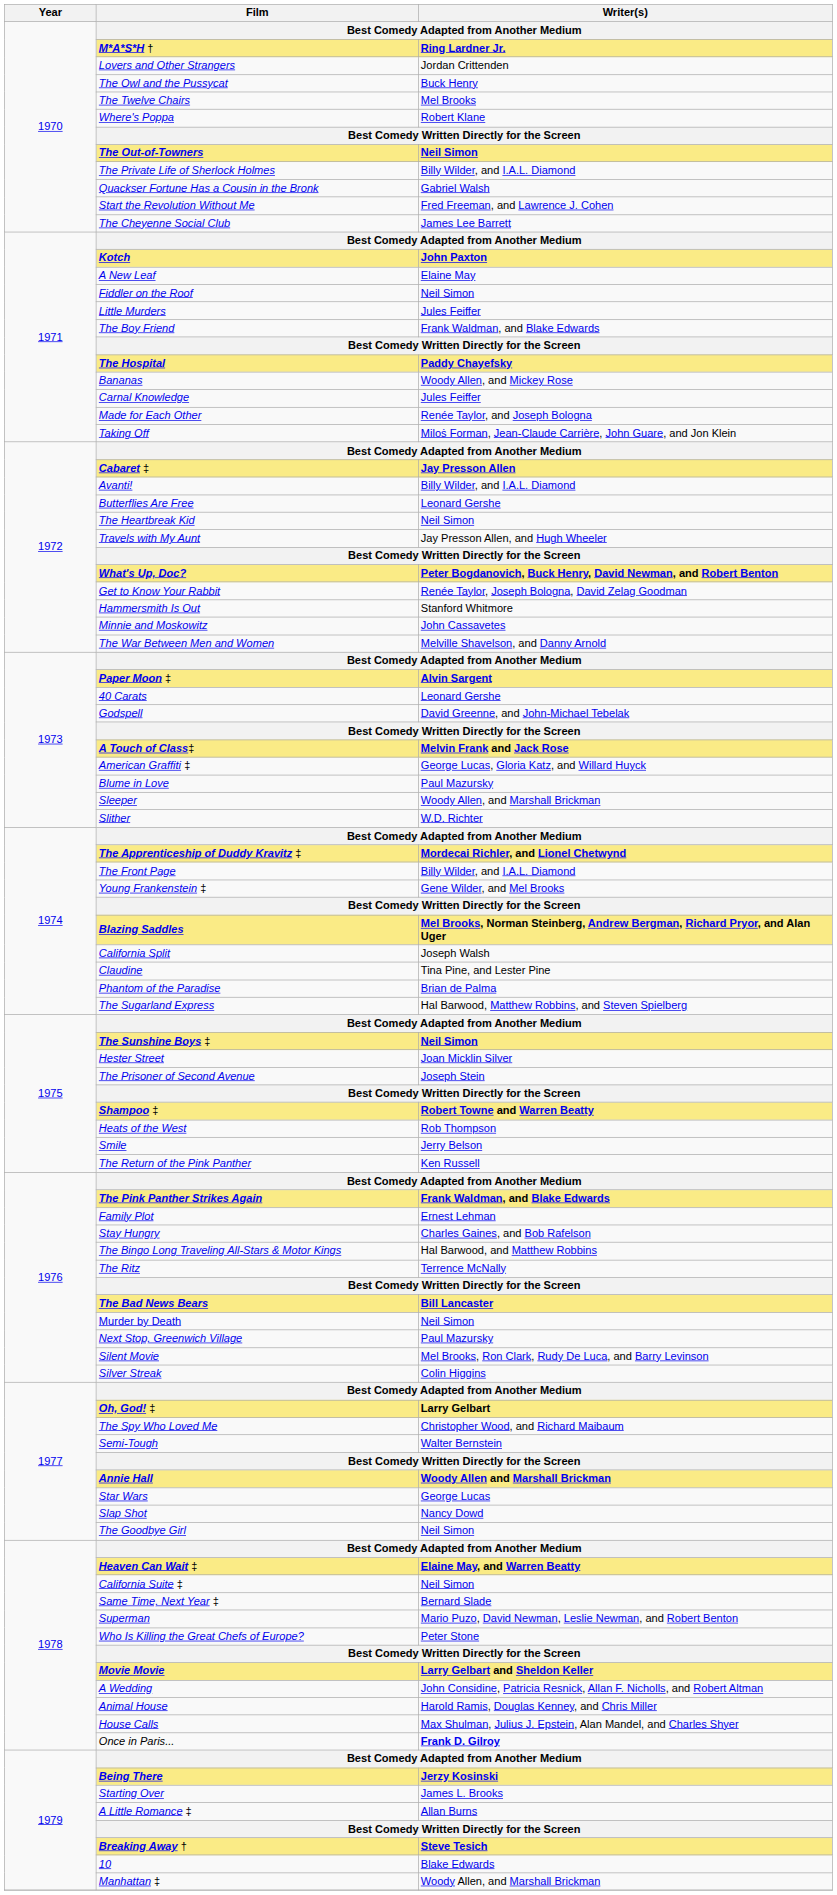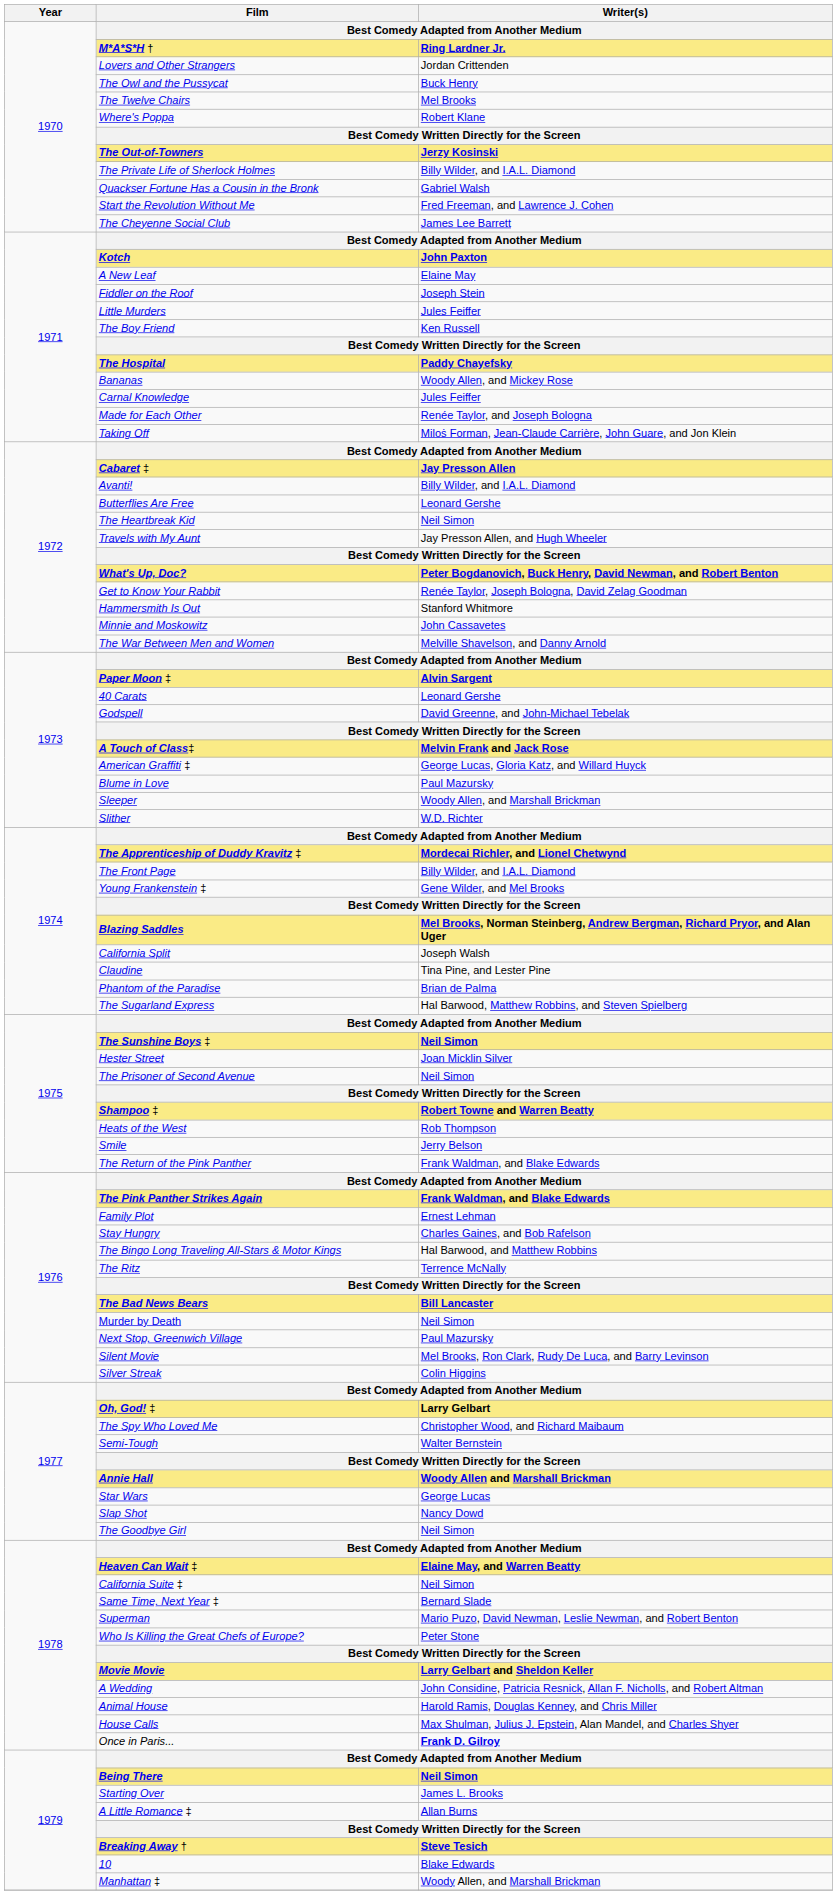 <table class="wikitable" width="95%" cellpadding="5">
 <tr>
 <th width="10%">Year</th>
 <th width="35%">Film</th>
 <th width="45%">Writer(s)</th>
 </tr>
 <tr>
 <td rowspan="12" style="text-align:center;"><a href='#'>1970</a><br></td>
 <th colspan="2">Best Comedy Adapted from Another Medium</th>
 </tr>
 <tr>
 <td style="background:#FAEB86"><strong><em><a href='#'>M*A*S*H</a></em></strong> †</td>
 <td style="background:#FAEB86"><strong><a href='#'>Ring Lardner Jr.</a></strong></td>
 </tr>
 <tr>
 <td><em><a href='#'>Lovers and Other Strangers</a></em></td>
 <td>Jordan Crittenden</td>
 </tr>
 <tr>
 <td><em><a href='#'>The Owl and the Pussycat</a></em></td>
 <td><a href='#'>Buck Henry</a></td>
 </tr>
 <tr>
 <td><em><a href='#'>The Twelve Chairs</a></em></td>
 <td><a href='#'>Mel Brooks</a></td>
 </tr>
 <tr>
 <td><em><a href='#'>Where's Poppa</a></em></td>
 <td><a href='#'>Robert Klane</a></td>
 </tr>
 <tr>
 <th colspan="2">Best Comedy Written Directly for the Screen</th>
 </tr>
 <tr>
 <td style="background:#FAEB86"><strong><em><a href='#'>The Out-of-Towners</a></em></strong></td>
-<td style="background:#FAEB86"><strong><a href='#'>Neil Simon</a></strong></td>
+<td style="background:#FAEB86"><strong><a href='#'>Jerzy Kosinski</a></strong></td>
 </tr>
 <tr>
 <td><em><a href='#'>The Private Life of Sherlock Holmes</a></em></td>
 <td><a href='#'>Billy Wilder</a>, and <a href='#'>I.A.L. Diamond</a></td>
 </tr>
 <tr>
 <td><em><a href='#'>Quackser Fortune Has a Cousin in the Bronk</a></em></td>
 <td><a href='#'>Gabriel Walsh</a></td>
 </tr>
 <tr>
 <td><em><a href='#'>Start the Revolution Without Me</a></em></td>
 <td><a href='#'>Fred Freeman</a>, and <a href='#'>Lawrence J. Cohen</a></td>
 </tr>
 <tr>
 <td><em><a href='#'>The Cheyenne Social Club</a></em></td>
 <td><a href='#'>James Lee Barrett</a></td>
 </tr>
 <tr>
 <td rowspan="12" style="text-align:center;"><a href='#'>1971</a><br></td>
 <th colspan="2">Best Comedy Adapted from Another Medium</th>
 </tr>
 <tr>
 <td style="background:#FAEB86"><strong><em><a href='#'>Kotch</a></em></strong></td>
 <td style="background:#FAEB86"><strong><a href='#'>John Paxton</a></strong></td>
 </tr>
 <tr>
 <td><em><a href='#'>A New Leaf</a></em></td>
 <td><a href='#'>Elaine May</a></td>
 </tr>
 <tr>
 <td><em><a href='#'>Fiddler on the Roof</a></em></td>
-<td><a href='#'>Neil Simon</a></td>
+<td><a href='#'>Joseph Stein</a></td>
 </tr>
 <tr>
 <td><em><a href='#'>Little Murders</a></em></td>
 <td><a href='#'>Jules Feiffer</a></td>
 </tr>
 <tr>
 <td><em><a href='#'>The Boy Friend</a></em></td>
-<td><a href='#'>Frank Waldman</a>, and <a href='#'>Blake Edwards</a></td>
+<td><a href='#'>Ken Russell</a></td>
 </tr>
 <tr>
 <th colspan="2">Best Comedy Written Directly for the Screen</th>
 </tr>
 <tr>
 <td style="background:#FAEB86"><strong><em><a href='#'>The Hospital</a></em></strong></td>
 <td style="background:#FAEB86"><strong><a href='#'>Paddy Chayefsky</a></strong></td>
 </tr>
 <tr>
 <td><em><a href='#'>Bananas</a></em></td>
 <td><a href='#'>Woody Allen</a>, and <a href='#'>Mickey Rose</a></td>
 </tr>
 <tr>
 <td><em><a href='#'>Carnal Knowledge</a></em></td>
 <td><a href='#'>Jules Feiffer</a></td>
 </tr>
 <tr>
 <td><em><a href='#'>Made for Each Other</a></em></td>
 <td><a href='#'>Renée Taylor</a>, and <a href='#'>Joseph Bologna</a></td>
 </tr>
 <tr>
 <td><em><a href='#'>Taking Off</a></em></td>
 <td><a href='#'>Miloṡ Forman</a>, <a href='#'>Jean-Claude Carrière</a>, <a href='#'>John Guare</a>, and Jon Klein</td>
 </tr>
 <tr>
 <td rowspan="12" style="text-align:center;"><a href='#'>1972</a><br></td>
 <th colspan="2">Best Comedy Adapted from Another Medium</th>
 </tr>
 <tr>
 <td style="background:#FAEB86"><strong><em><a href='#'>Cabaret</a></em></strong> ‡</td>
 <td style="background:#FAEB86"><strong><a href='#'>Jay Presson Allen</a></strong></td>
 </tr>
 <tr>
 <td><em><a href='#'>Avanti!</a></em></td>
 <td><a href='#'>Billy Wilder</a>, and <a href='#'>I.A.L. Diamond</a></td>
 </tr>
 <tr>
 <td><em><a href='#'>Butterflies Are Free</a></em></td>
 <td><a href='#'>Leonard Gershe</a></td>
 </tr>
 <tr>
 <td><em><a href='#'>The Heartbreak Kid</a></em></td>
 <td><a href='#'>Neil Simon</a></td>
 </tr>
 <tr>
 <td><em><a href='#'>Travels with My Aunt</a></em></td>
 <td>Jay Presson Allen, and <a href='#'>Hugh Wheeler</a></td>
 </tr>
 <tr>
 <th colspan="2">Best Comedy Written Directly for the Screen</th>
 </tr>
 <tr>
 <td style="background:#FAEB86"><em><a href='#'><strong>What's Up, Doc?</strong></a></em></td>
 <td style="background:#FAEB86"><strong><a href='#'>Peter Bogdanovich</a>, <a href='#'>Buck Henry</a>, <a href='#'>David Newman</a>, and <a href='#'>Robert Benton</a></strong></td>
 </tr>
 <tr>
 <td><em><a href='#'>Get to Know Your Rabbit</a></em></td>
 <td><a href='#'>Renée Taylor</a>, <a href='#'>Joseph Bologna</a>, <a href='#'>David Zelag Goodman</a></td>
 </tr>
 <tr>
 <td><em><a href='#'>Hammersmith Is Out</a></em></td>
 <td>Stanford Whitmore</td>
 </tr>
 <tr>
 <td><em><a href='#'>Minnie and Moskowitz</a></em></td>
 <td><a href='#'>John Cassavetes</a></td>
 </tr>
 <tr>
 <td><em><a href='#'>The War Between Men and Women</a></em></td>
 <td><a href='#'>Melville Shavelson</a>, and <a href='#'>Danny Arnold</a></td>
 </tr>
 <tr>
 <td rowspan="10" style="text-align:center;"><a href='#'>1973</a><br></td>
 <th colspan="2">Best Comedy Adapted from Another Medium</th>
 </tr>
 <tr>
 <td style="background:#FAEB86"><strong><em><a href='#'>Paper Moon</a></em></strong> ‡</td>
 <td style="background:#FAEB86"><strong><a href='#'>Alvin Sargent</a></strong></td>
 </tr>
 <tr>
 <td><em><a href='#'>40 Carats</a></em></td>
 <td><a href='#'>Leonard Gershe</a></td>
 </tr>
 <tr>
 <td><em><a href='#'>Godspell</a></em></td>
 <td><a href='#'>David Greenne</a>, and <a href='#'>John-Michael Tebelak</a></td>
 </tr>
 <tr>
 <th colspan="2">Best Comedy Written Directly for the Screen</th>
 </tr>
 <tr>
 <td style="background:#FAEB86"><strong><em><a href='#'>A Touch of Class</a></em></strong>‡</td>
 <td style="background:#FAEB86"><strong><a href='#'>Melvin Frank</a> and <a href='#'>Jack Rose</a></strong></td>
 </tr>
 <tr>
 <td><em><a href='#'>American Graffiti</a></em> ‡</td>
 <td><a href='#'>George Lucas</a>, <a href='#'>Gloria Katz</a>, and <a href='#'>Willard Huyck</a></td>
 </tr>
 <tr>
 <td><em><a href='#'>Blume in Love</a></em></td>
 <td><a href='#'>Paul Mazursky</a></td>
 </tr>
 <tr>
 <td><em><a href='#'>Sleeper</a></em></td>
 <td><a href='#'>Woody Allen</a>, and <a href='#'>Marshall Brickman</a></td>
 </tr>
 <tr>
 <td><em><a href='#'>Slither</a></em></td>
 <td><a href='#'>W.D. Richter</a></td>
 </tr>
 <tr>
 <td rowspan="10" style="text-align:center;"><a href='#'>1974</a><br></td>
 <th colspan="2">Best Comedy Adapted from Another Medium</th>
 </tr>
 <tr>
 <td style="background:#FAEB86"><strong><em><a href='#'>The Apprenticeship of Duddy Kravitz</a></em></strong> ‡</td>
 <td style="background:#FAEB86"><strong><a href='#'>Mordecai Richler</a>, and <a href='#'>Lionel Chetwynd</a></strong></td>
 </tr>
 <tr>
 <td><em><a href='#'>The Front Page</a></em></td>
 <td><a href='#'>Billy Wilder</a>, and <a href='#'>I.A.L. Diamond</a></td>
 </tr>
 <tr>
 <td><em><a href='#'>Young Frankenstein</a></em> ‡</td>
 <td><a href='#'>Gene Wilder</a>, and <a href='#'>Mel Brooks</a></td>
 </tr>
 <tr>
 <th colspan="2">Best Comedy Written Directly for the Screen</th>
 </tr>
 <tr>
 <td style="background:#FAEB86"><strong><em><a href='#'>Blazing Saddles</a></em></strong></td>
 <td style="background:#FAEB86"><strong> <a href='#'>Mel Brooks</a>, Norman Steinberg, <a href='#'>Andrew Bergman</a>, <a href='#'>Richard Pryor</a>, and Alan Uger</strong></td>
 </tr>
 <tr>
 <td><em><a href='#'>California Split</a></em></td>
 <td>Joseph Walsh</td>
 </tr>
 <tr>
 <td><em><a href='#'>Claudine</a></em></td>
 <td>Tina Pine, and Lester Pine</td>
 </tr>
 <tr>
 <td><em><a href='#'>Phantom of the Paradise</a></em></td>
 <td><a href='#'>Brian de Palma</a></td>
 </tr>
 <tr>
 <td><em><a href='#'>The Sugarland Express</a></em></td>
 <td>Hal Barwood, <a href='#'>Matthew Robbins</a>, and <a href='#'>Steven Spielberg</a></td>
 </tr>
 <tr>
 <td rowspan="9" style="text-align:center;"><a href='#'>1975</a><br></td>
 <th colspan="2">Best Comedy Adapted from Another Medium</th>
 </tr>
 <tr>
 <td style="background:#FAEB86"><strong><em><a href='#'>The Sunshine Boys</a></em></strong> ‡</td>
 <td style="background:#FAEB86"><strong><a href='#'>Neil Simon</a></strong></td>
 </tr>
 <tr>
 <td><em><a href='#'>Hester Street</a></em></td>
 <td><a href='#'>Joan Micklin Silver</a></td>
 </tr>
 <tr>
 <td><em><a href='#'>The Prisoner of Second Avenue</a></em></td>
-<td><a href='#'>Joseph Stein</a></td>
+<td><a href='#'>Neil Simon</a></td>
 </tr>
 <tr>
 <th colspan="2">Best Comedy Written Directly for the Screen</th>
 </tr>
 <tr>
 <td style="background:#FAEB86"><strong><em><a href='#'>Shampoo</a></em></strong> ‡</td>
 <td style="background:#FAEB86"><strong> <a href='#'>Robert Towne</a> and <a href='#'>Warren Beatty</a></strong></td>
 </tr>
 <tr>
 <td><em><a href='#'>Heats of the West</a></em></td>
 <td><a href='#'>Rob Thompson</a></td>
 </tr>
 <tr>
 <td><em><a href='#'>Smile</a></em></td>
 <td><a href='#'>Jerry Belson</a></td>
 </tr>
 <tr>
 <td><em><a href='#'>The Return of the Pink Panther</a></em></td>
-<td><a href='#'>Ken Russell</a></td>
+<td><a href='#'>Frank Waldman</a>, and <a href='#'>Blake Edwards</a></td>
 </tr>
 <tr>
 <td rowspan="12" style="text-align:center;"><a href='#'>1976</a><br></td>
 <th colspan="2">Best Comedy Adapted from Another Medium</th>
 </tr>
 <tr>
 <td style="background:#FAEB86"><strong><em><a href='#'>The Pink Panther Strikes Again</a></em></strong></td>
 <td style="background:#FAEB86"><strong><a href='#'>Frank Waldman</a>, and <a href='#'>Blake Edwards</a></strong></td>
 </tr>
 <tr>
 <td><em><a href='#'>Family Plot</a></em></td>
 <td><a href='#'>Ernest Lehman</a></td>
 </tr>
 <tr>
 <td><em><a href='#'>Stay Hungry</a></em></td>
 <td><a href='#'>Charles Gaines</a>, and <a href='#'>Bob Rafelson</a></td>
 </tr>
 <tr>
 <td><em><a href='#'>The Bingo Long Traveling All-Stars & Motor Kings</a></em></td>
 <td>Hal Barwood, and <a href='#'>Matthew Robbins</a></td>
 </tr>
 <tr>
 <td><em><a href='#'>The Ritz</a></em></td>
 <td><a href='#'>Terrence McNally</a></td>
 </tr>
 <tr>
 <th colspan="2">Best Comedy Written Directly for the Screen</th>
 </tr>
 <tr>
 <td style="background:#FAEB86"><strong><em><a href='#'>The Bad News Bears</a></em></strong></td>
 <td style="background:#FAEB86"><strong><a href='#'>Bill Lancaster</a></strong></td>
 </tr>
 <tr>
 <td><a href='#'>Murder by Death</a></td>
 <td><a href='#'>Neil Simon</a></td>
 </tr>
 <tr>
 <td><em><a href='#'>Next Stop, Greenwich Village</a></em></td>
 <td><a href='#'>Paul Mazursky</a></td>
 </tr>
 <tr>
 <td><em><a href='#'>Silent Movie</a></em></td>
 <td><a href='#'>Mel Brooks</a>, <a href='#'>Ron Clark</a>, <a href='#'>Rudy De Luca</a>, and <a href='#'>Barry Levinson</a></td>
 </tr>
 <tr>
 <td><em><a href='#'>Silver Streak</a></em></td>
 <td><a href='#'>Colin Higgins</a></td>
 </tr>
 <tr>
 <td rowspan="9" style="text-align:center;"><a href='#'>1977</a><br></td>
 <th colspan="2">Best Comedy Adapted from Another Medium</th>
 </tr>
 <tr>
 <td style="background:#FAEB86"><strong><em><a href='#'>Oh, God!</a></em></strong> ‡</td>
 <td style="background:#FAEB86"><strong>Larry Gelbart</strong></td>
 </tr>
 <tr>
 <td><em><a href='#'>The Spy Who Loved Me</a></em></td>
 <td><a href='#'>Christopher Wood</a>, and <a href='#'>Richard Maibaum</a></td>
 </tr>
 <tr>
 <td><em><a href='#'>Semi-Tough</a></em></td>
 <td><a href='#'>Walter Bernstein</a></td>
 </tr>
 <tr>
 <th colspan="2">Best Comedy Written Directly for the Screen</th>
 </tr>
 <tr>
 <td style="background:#FAEB86"><strong><em><a href='#'>Annie Hall</a></em></strong></td>
 <td style="background:#FAEB86"><strong><a href='#'>Woody Allen</a> and <a href='#'>Marshall Brickman</a></strong></td>
 </tr>
 <tr>
 <td><em><a href='#'>Star Wars</a></em></td>
 <td><a href='#'>George Lucas</a></td>
 </tr>
 <tr>
 <td><em><a href='#'>Slap Shot</a></em></td>
 <td><a href='#'>Nancy Dowd</a></td>
 </tr>
 <tr>
 <td><em><a href='#'>The Goodbye Girl</a></em></td>
 <td><a href='#'>Neil Simon</a></td>
 </tr>
 <tr>
 <td rowspan="12" style="text-align:center;"><a href='#'>1978</a><br></td>
 <th colspan="2">Best Comedy Adapted from Another Medium</th>
 </tr>
 <tr>
 <td style="background:#FAEB86"><strong><em><a href='#'>Heaven Can Wait</a></em></strong> ‡</td>
 <td style="background:#FAEB86"><strong><a href='#'>Elaine May</a>, and <a href='#'>Warren Beatty</a></strong></td>
 </tr>
 <tr>
 <td><em><a href='#'>California Suite</a></em> ‡</td>
 <td><a href='#'>Neil Simon</a></td>
 </tr>
 <tr>
 <td><em><a href='#'>Same Time, Next Year</a></em> ‡</td>
 <td><a href='#'>Bernard Slade</a></td>
 </tr>
 <tr>
 <td><em><a href='#'>Superman</a></em></td>
 <td><a href='#'>Mario Puzo</a>, <a href='#'>David Newman</a>, <a href='#'>Leslie Newman</a>, and <a href='#'>Robert Benton</a></td>
 </tr>
 <tr>
 <td><em><a href='#'>Who Is Killing the Great Chefs of Europe?</a></em></td>
 <td><a href='#'>Peter Stone</a></td>
 </tr>
 <tr>
 <th colspan="2">Best Comedy Written Directly for the Screen</th>
 </tr>
 <tr>
 <td style="background:#FAEB86"><strong><em><a href='#'>Movie Movie</a></em></strong></td>
 <td style="background:#FAEB86"><strong> <a href='#'>Larry Gelbart</a> and <a href='#'>Sheldon Keller</a></strong></td>
 </tr>
 <tr>
 <td><em><a href='#'>A Wedding</a></em></td>
 <td><a href='#'>John Considine</a>, <a href='#'>Patricia Resnick</a>, <a href='#'>Allan F. Nicholls</a>, and <a href='#'>Robert Altman</a></td>
 </tr>
 <tr>
 <td><em><a href='#'>Animal House</a></em></td>
 <td><a href='#'>Harold Ramis</a>, <a href='#'>Douglas Kenney</a>, and <a href='#'>Chris Miller</a></td>
 </tr>
 <tr>
 <td><em><a href='#'>House Calls</a></em></td>
 <td><a href='#'>Max Shulman</a>, <a href='#'>Julius J. Epstein</a>, Alan Mandel, and <a href='#'>Charles Shyer</a></td>
 </tr>
 <tr>
 <td><em>Once in Paris...</em></td>
 <td><strong><a href='#'>Frank D. Gilroy</a></strong></td>
 </tr>
 <tr>
 <td rowspan="8" style="text-align:center;"><a href='#'>1979</a><br></td>
 <th colspan="2">Best Comedy Adapted from Another Medium</th>
 </tr>
 <tr>
 <td style="background:#FAEB86"><strong><em><a href='#'>Being There</a></em></strong></td>
-<td style="background:#FAEB86"><strong><a href='#'>Jerzy Kosinski</a></strong></td>
+<td style="background:#FAEB86"><strong><a href='#'>Neil Simon</a></strong></td>
 </tr>
 <tr>
 <td><em><a href='#'>Starting Over</a></em></td>
 <td><a href='#'>James L. Brooks</a></td>
 </tr>
 <tr>
 <td><em><a href='#'>A Little Romance</a></em> ‡</td>
 <td><a href='#'>Allan Burns</a></td>
 </tr>
 <tr>
 <th colspan="2">Best Comedy Written Directly for the Screen</th>
 </tr>
 <tr>
 <td style="background:#FAEB86"><strong><em><a href='#'>Breaking Away</a></em></strong> †</td>
 <td style="background:#FAEB86"><strong> <a href='#'>Steve Tesich</a> </strong></td>
 </tr>
 <tr>
 <td><em><a href='#'>10</a></em></td>
 <td><a href='#'>Blake Edwards</a></td>
 </tr>
 <tr>
 <td><em><a href='#'>Manhattan</a></em> ‡</td>
 <td><a href='#'>Woody</a> Allen, and <a href='#'>Marshall Brickman</a></td>
 </tr>
 <tr>
 </tr>
 </table>
